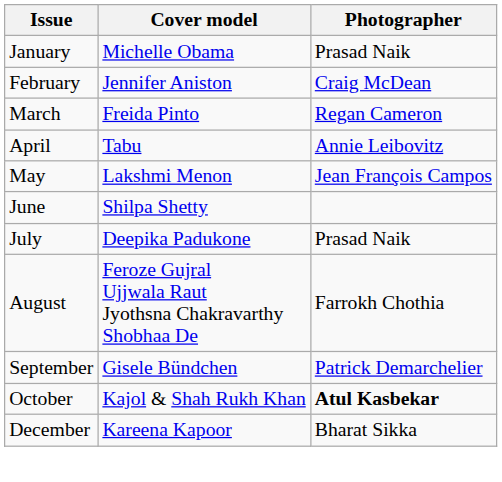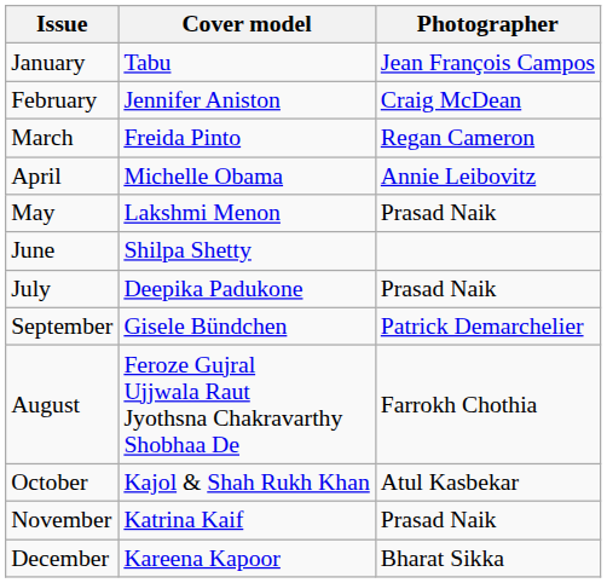 <table class="sortable wikitable">
 <tr>
 <th>Issue</th>
 <th>Cover model</th>
 <th>Photographer</th>
 </tr>
 <tr>
 <td>January</td>
-<td><a href='#'>Michelle Obama</a></td>
-<td>Prasad Naik</td>
+<td><a href='#'>Tabu</a></td>
+<td><a href='#'>Jean François Campos</a></td>
 </tr>
 <tr>
 <td>February</td>
 <td><a href='#'>Jennifer Aniston</a></td>
 <td><a href='#'>Craig McDean</a></td>
 </tr>
 <tr>
 <td>March</td>
 <td><a href='#'>Freida Pinto</a></td>
 <td><a href='#'>Regan Cameron</a></td>
 </tr>
 <tr>
 <td>April</td>
-<td><a href='#'>Tabu</a></td>
+<td><a href='#'>Michelle Obama</a></td>
 <td><a href='#'>Annie Leibovitz</a></td>
 </tr>
 <tr>
 <td>May</td>
 <td><a href='#'>Lakshmi Menon</a></td>
-<td><a href='#'>Jean François Campos</a></td>
+<td>Prasad Naik</td>
 </tr>
 <tr>
 <td>June</td>
 <td><a href='#'>Shilpa Shetty</a></td>
 <td></td>
 </tr>
 <tr>
 <td>July</td>
 <td><a href='#'>Deepika Padukone</a></td>
 <td>Prasad Naik</td>
 </tr>
 <tr>
+<td>September</td>
+<td><a href='#'>Gisele Bündchen</a></td>
+<td><a href='#'>Patrick Demarchelier</a></td>
+</tr>
+<tr>
 <td>August</td>
 <td><a href='#'>Feroze Gujral</a><br><a href='#'>Ujjwala Raut</a><br> Jyothsna Chakravarthy <br><a href='#'>Shobhaa De</a></td>
 <td>Farrokh Chothia</td>
 </tr>
 <tr>
-<td>September</td>
-<td><a href='#'>Gisele Bündchen</a></td>
-<td><a href='#'>Patrick Demarchelier</a></td>
+<td>October</td>
+<td><a href='#'>Kajol</a> & <a href='#'>Shah Rukh Khan</a></td>
+<td>Atul Kasbekar</td>
 </tr>
 <tr>
-<td>October</td>
-<td><a href='#'>Kajol</a> & <a href='#'>Shah Rukh Khan</a></td>
-<td><strong>Atul Kasbekar</strong></td>
+<td>November</td>
+<td><a href='#'>Katrina Kaif</a></td>
+<td>Prasad Naik</td>
 </tr>
 <tr>
 <td>December</td>
 <td><a href='#'>Kareena Kapoor</a></td>
 <td>Bharat Sikka</td>
 </tr>
 </table>
